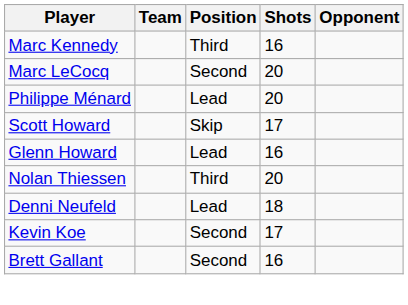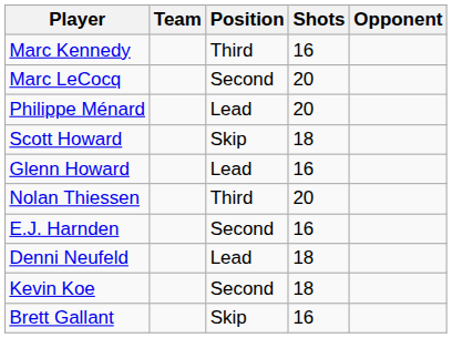 <table class="wikitable sortable">
 <tr>
 <th>Player</th>
 <th>Team</th>
 <th>Position</th>
 <th>Shots</th>
 <th>Opponent</th>
 </tr>
 <tr>
 <td><a href='#'>Marc Kennedy</a></td>
 <td></td>
 <td data-sort-value="3">Third</td>
 <td>16</td>
 <td></td>
 </tr>
 <tr>
 <td><a href='#'>Marc LeCocq</a></td>
 <td></td>
 <td data-sort-value="2">Second</td>
 <td>20</td>
 <td></td>
 </tr>
 <tr>
 <td><a href='#'>Philippe Ménard</a></td>
 <td></td>
 <td data-sort-value="1">Lead</td>
 <td>20</td>
 <td></td>
 </tr>
 <tr>
 <td><a href='#'>Scott Howard</a></td>
 <td></td>
 <td data-sort-value="4">Skip</td>
-<td>17</td>
+<td>18</td>
 <td></td>
 </tr>
 <tr>
 <td><a href='#'>Glenn Howard</a></td>
 <td></td>
 <td data-sort-value="1">Lead</td>
 <td>16</td>
 <td></td>
 </tr>
 <tr>
 <td><a href='#'>Nolan Thiessen</a></td>
 <td></td>
 <td data-sort-value="3">Third</td>
 <td>20</td>
 <td></td>
 </tr>
 <tr>
+<td><a href='#'>E.J. Harnden</a></td>
+<td></td>
+<td data-sort-value="2">Second</td>
+<td>16</td>
+<td></td>
+</tr>
+<tr>
 <td><a href='#'>Denni Neufeld</a></td>
 <td></td>
 <td data-sort-value="1">Lead</td>
 <td>18</td>
 <td></td>
 </tr>
 <tr>
 <td><a href='#'>Kevin Koe</a></td>
 <td></td>
 <td data-sort-value="2">Second</td>
-<td>17</td>
+<td>18</td>
 <td></td>
 </tr>
 <tr>
 <td><a href='#'>Brett Gallant</a></td>
 <td></td>
-<td data-sort-value="2">Second</td>
+<td data-sort-value="4">Skip</td>
 <td>16</td>
 <td></td>
 </tr>
 </table>
